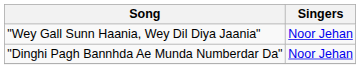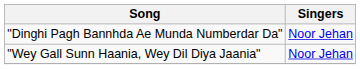 <table class="wikitable">
 <tr>
 <th>Song</th>
 <th>Singers</th>
 </tr>
 <tr>
-<td>"Wey Gall Sunn Haania, Wey Dil Diya Jaania"</td>
+<td>"Dinghi Pagh Bannhda Ae Munda Numberdar Da"</td>
 <td><a href='#'>Noor Jehan</a></td>
 </tr>
 <tr>
-<td>"Dinghi Pagh Bannhda Ae Munda Numberdar Da"</td>
+<td>"Wey Gall Sunn Haania, Wey Dil Diya Jaania"</td>
 <td><a href='#'>Noor Jehan</a></td>
 </tr>
 <tr>
 </tr>
 </table>
